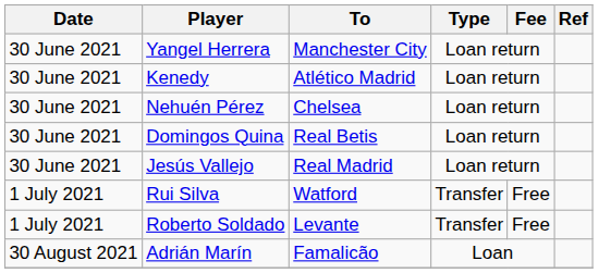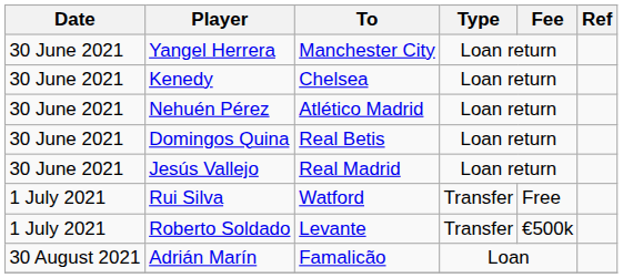 <table class="wikitable">
 <tr>
 <th>Date</th>
 <th>Player</th>
 <th>To</th>
 <th>Type</th>
 <th>Fee</th>
 <th>Ref</th>
 </tr>
 <tr>
 <td>30 June 2021</td>
 <td> <a href='#'>Yangel Herrera</a></td>
 <td> <a href='#'>Manchester City</a></td>
 <td align=center colspan=2>Loan return</td>
 <td align=center></td>
 </tr>
 <tr>
 <td>30 June 2021</td>
 <td> <a href='#'>Kenedy</a></td>
-<td><a href='#'>Atlético Madrid</a></td>
+<td> <a href='#'>Chelsea</a></td>
 <td align=center colspan=2>Loan return</td>
 <td align=center></td>
 </tr>
 <tr>
 <td>30 June 2021</td>
 <td> <a href='#'>Nehuén Pérez</a></td>
-<td> <a href='#'>Chelsea</a></td>
+<td><a href='#'>Atlético Madrid</a></td>
 <td align=center colspan=2>Loan return</td>
 <td align=center></td>
 </tr>
 <tr>
 <td>30 June 2021</td>
 <td> <a href='#'>Domingos Quina</a></td>
 <td><a href='#'>Real Betis</a></td>
 <td align=center colspan=2>Loan return</td>
 <td align=center></td>
 </tr>
 <tr>
 <td>30 June 2021</td>
 <td> <a href='#'>Jesús Vallejo</a></td>
 <td><a href='#'>Real Madrid</a></td>
 <td align=center colspan=2>Loan return</td>
 <td align=center></td>
 </tr>
 <tr>
 <td>1 July 2021</td>
 <td> <a href='#'>Rui Silva</a></td>
 <td> <a href='#'>Watford</a></td>
 <td align=center>Transfer</td>
 <td>Free</td>
 <td align=center></td>
 </tr>
 <tr>
 <td>1 July 2021</td>
 <td> <a href='#'>Roberto Soldado</a></td>
 <td><a href='#'>Levante</a></td>
 <td align=center>Transfer</td>
-<td>Free</td>
+<td align=center>€500k</td>
 <td align=center></td>
 </tr>
 <tr>
 <td>30 August 2021</td>
 <td> <a href='#'>Adrián Marín</a></td>
 <td> <a href='#'>Famalicão</a></td>
 <td align=center colspan=2>Loan</td>
 <td align=center></td>
 </tr>
 <tr>
 </tr>
 </table>
